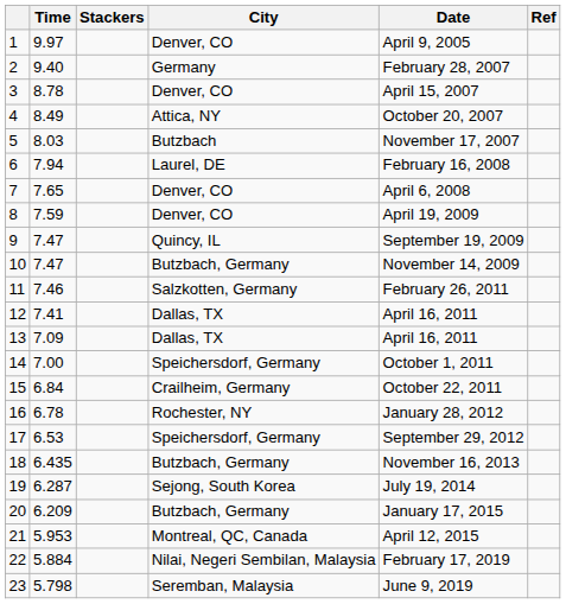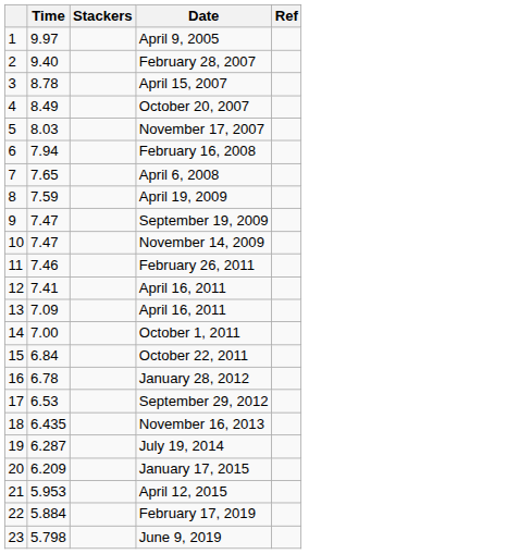 <table class="wikitable">
 <tr>
 <th></th>
 <th>Time</th>
 <th>Stackers</th>
-<th>City</th>
 <th>Date</th>
 <th>Ref</th>
 </tr>
 <tr>
 <td>1</td>
 <td>9.97</td>
 <td><br></td>
-<td>Denver, CO</td>
 <td>April 9, 2005</td>
 <td></td>
 </tr>
 <tr>
 <td>2</td>
 <td>9.40</td>
 <td><br></td>
-<td>Germany</td>
 <td>February 28, 2007</td>
 <td></td>
 </tr>
 <tr>
 <td>3</td>
 <td>8.78</td>
 <td><br></td>
-<td>Denver, CO</td>
 <td>April 15, 2007</td>
 <td></td>
 </tr>
 <tr>
 <td>4</td>
 <td>8.49</td>
 <td><br></td>
-<td>Attica, NY</td>
 <td>October 20, 2007</td>
 <td></td>
 </tr>
 <tr>
 <td>5</td>
 <td>8.03</td>
 <td><br></td>
-<td>Butzbach</td>
 <td>November 17, 2007</td>
 <td></td>
 </tr>
 <tr>
 <td>6</td>
 <td>7.94</td>
 <td><br></td>
-<td>Laurel, DE</td>
 <td>February 16, 2008</td>
 <td></td>
 </tr>
 <tr>
 <td>7</td>
 <td>7.65</td>
 <td><br></td>
-<td>Denver, CO</td>
 <td>April 6, 2008</td>
 <td></td>
 </tr>
 <tr>
 <td>8</td>
 <td>7.59</td>
 <td><br></td>
-<td>Denver, CO</td>
 <td>April 19, 2009</td>
 <td></td>
 </tr>
 <tr>
 <td>9</td>
 <td>7.47</td>
 <td><br></td>
-<td>Quincy, IL</td>
 <td>September 19, 2009</td>
 <td></td>
 </tr>
 <tr>
 <td>10</td>
 <td>7.47</td>
 <td><br></td>
-<td>Butzbach, Germany</td>
 <td>November 14, 2009</td>
 <td></td>
 </tr>
 <tr>
 <td>11</td>
 <td>7.46</td>
 <td><br></td>
-<td>Salzkotten, Germany</td>
 <td>February 26, 2011</td>
 <td></td>
 </tr>
 <tr>
 <td>12</td>
 <td>7.41</td>
 <td><br></td>
-<td>Dallas, TX</td>
 <td>April 16, 2011</td>
 <td></td>
 </tr>
 <tr>
 <td>13</td>
 <td>7.09</td>
 <td><br></td>
-<td>Dallas, TX</td>
 <td>April 16, 2011</td>
 <td></td>
 </tr>
 <tr>
 <td>14</td>
 <td>7.00</td>
 <td><br></td>
-<td>Speichersdorf, Germany</td>
 <td>October 1, 2011</td>
 <td></td>
 </tr>
 <tr>
 <td>15</td>
 <td>6.84</td>
 <td><br></td>
-<td>Crailheim, Germany</td>
 <td>October 22, 2011</td>
 <td></td>
 </tr>
 <tr>
 <td>16</td>
 <td>6.78</td>
 <td><br></td>
-<td>Rochester, NY</td>
 <td>January 28, 2012</td>
 <td></td>
 </tr>
 <tr>
 <td>17</td>
 <td>6.53</td>
 <td><br></td>
-<td>Speichersdorf, Germany</td>
 <td>September 29, 2012</td>
 <td></td>
 </tr>
 <tr>
 <td>18</td>
 <td>6.435</td>
 <td><br></td>
-<td>Butzbach, Germany</td>
 <td>November 16, 2013</td>
 <td></td>
 </tr>
 <tr>
 <td>19</td>
 <td>6.287</td>
 <td><br></td>
-<td>Sejong, South Korea</td>
 <td>July 19, 2014</td>
 <td></td>
 </tr>
 <tr>
 <td>20</td>
 <td>6.209</td>
 <td><br></td>
-<td>Butzbach, Germany</td>
 <td>January 17, 2015</td>
 <td></td>
 </tr>
 <tr>
 <td>21</td>
 <td>5.953</td>
 <td><br></td>
-<td>Montreal, QC, Canada</td>
 <td>April 12, 2015</td>
 <td></td>
 </tr>
 <tr>
 <td>22</td>
 <td>5.884</td>
 <td><br></td>
-<td>Nilai, Negeri Sembilan, Malaysia</td>
 <td>February 17, 2019</td>
 <td></td>
 </tr>
 <tr>
 <td>23</td>
 <td>5.798</td>
 <td><br></td>
-<td>Seremban, Malaysia</td>
 <td>June 9, 2019</td>
 <td></td>
 </tr>
 </table>
